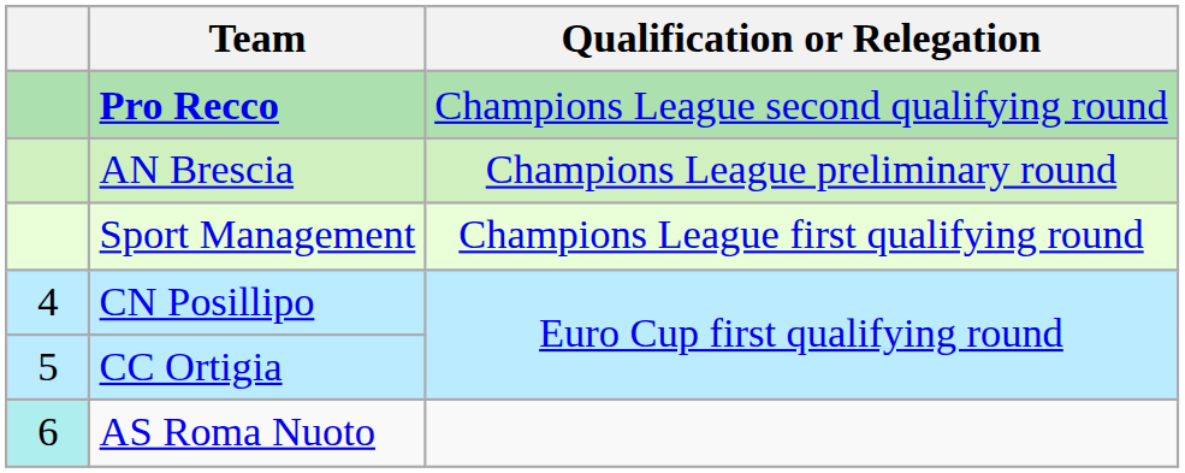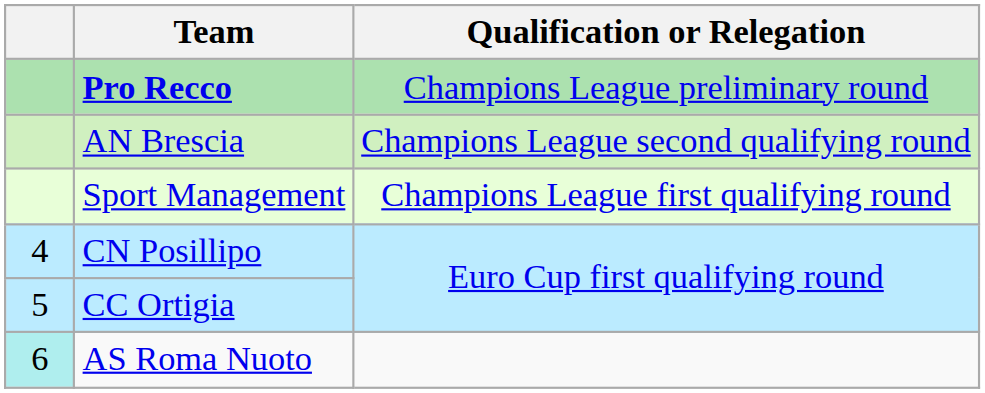 <table class="wikitable" style="text-align:center">
 <tr>
 <th width=25></th>
 <th>Team</th>
 <th>Qualification or Relegation</th>
 </tr>
 <tr bgcolor="#ACE1AF">
 <td></td>
 <td align=left> <strong><a href='#'>Pro Recco</a></strong></td>
-<td><a href='#'>Champions League second qualifying round</a></td>
+<td><a href='#'>Champions League preliminary round</a></td>
 </tr>
 <tr bgcolor="#D0F0C0">
 <td></td>
 <td align=left> <a href='#'>AN Brescia</a></td>
-<td><a href='#'>Champions League preliminary round</a></td>
+<td><a href='#'>Champions League second qualifying round</a></td>
 </tr>
 <tr bgcolor="#E8FFD8">
 <td></td>
 <td align=left> <a href='#'>Sport Management</a></td>
 <td><a href='#'>Champions League first qualifying round</a></td>
 </tr>
 <tr bgcolor="#BBEBFF">
 <td>4</td>
 <td align="left"> <a href='#'>CN Posillipo</a></td>
 <td rowspan="2"><a href='#'>Euro Cup first qualifying round</a></td>
 </tr>
 <tr bgcolor="#BBEBFF">
 <td>5</td>
 <td align="left"> <a href='#'>CC Ortigia</a></td>
 </tr>
 <tr>
 <td style="background: paleturquoise;">6</td>
 <td align="left"> <a href='#'>AS Roma Nuoto</a></td>
 </tr>
 </table>
